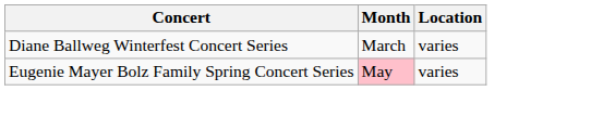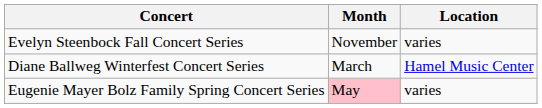 <table class="wikitable">
 <tr>
 <th>Concert</th>
 <th>Month</th>
 <th>Location</th>
 </tr>
 <tr>
+<td>Evelyn Steenbock Fall Concert Series</td>
+<td>November</td>
+<td>varies</td>
+</tr>
+<tr>
 <td>Diane Ballweg Winterfest Concert Series</td>
 <td>March</td>
-<td>varies</td>
+<td><a href='#'>Hamel Music Center</a></td>
 </tr>
 <tr>
 <td>Eugenie Mayer Bolz Family Spring Concert Series</td>
 <td style="background: pink;">May</td>
 <td>varies</td>
 </tr>
 </table>
